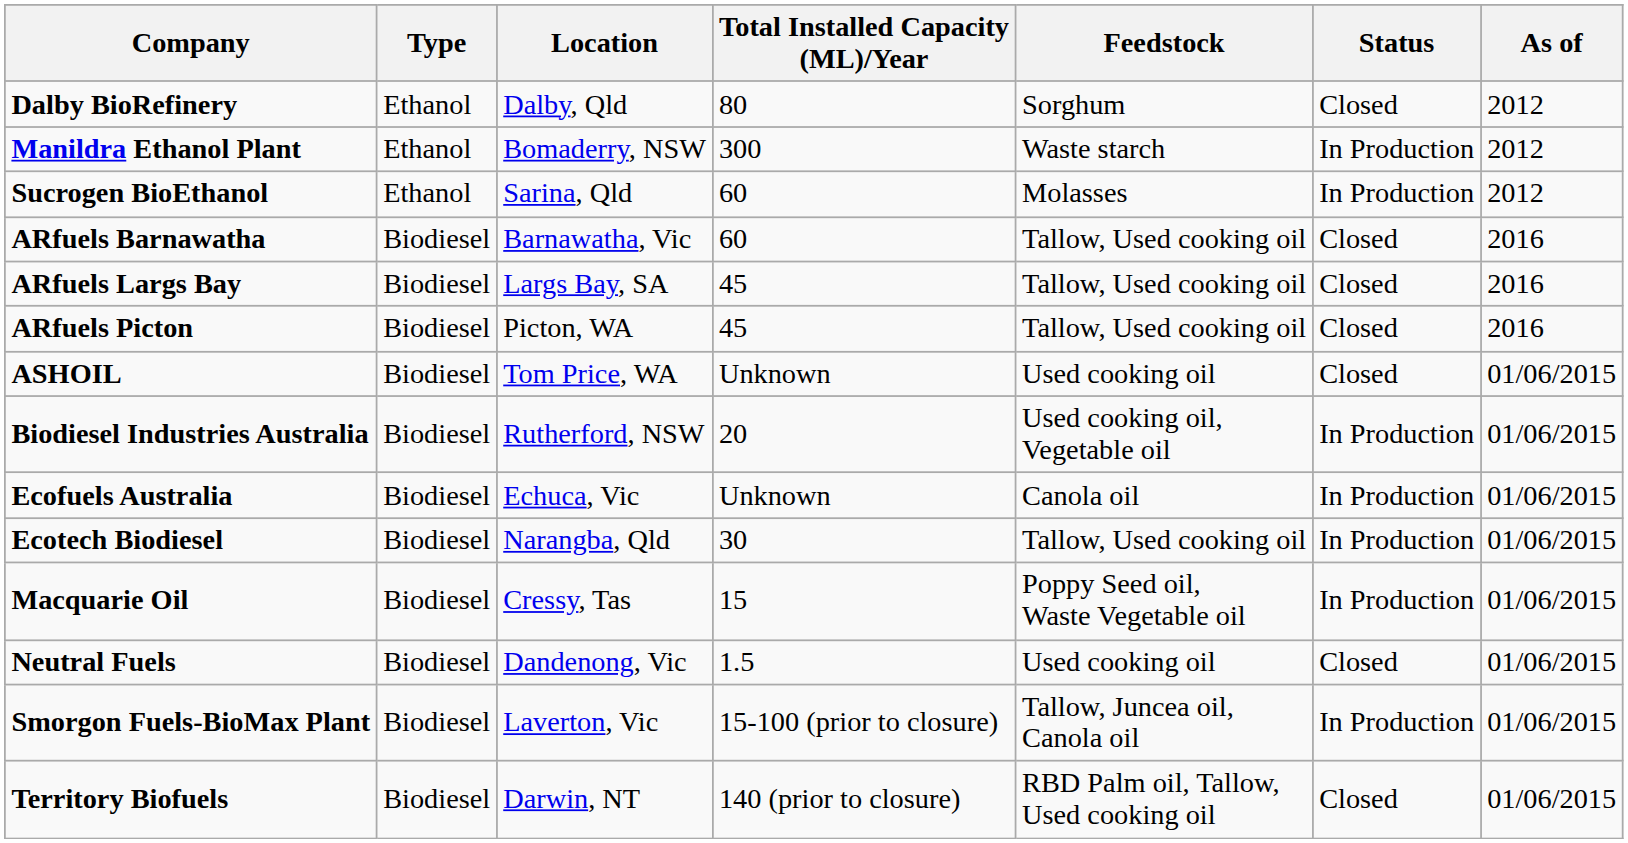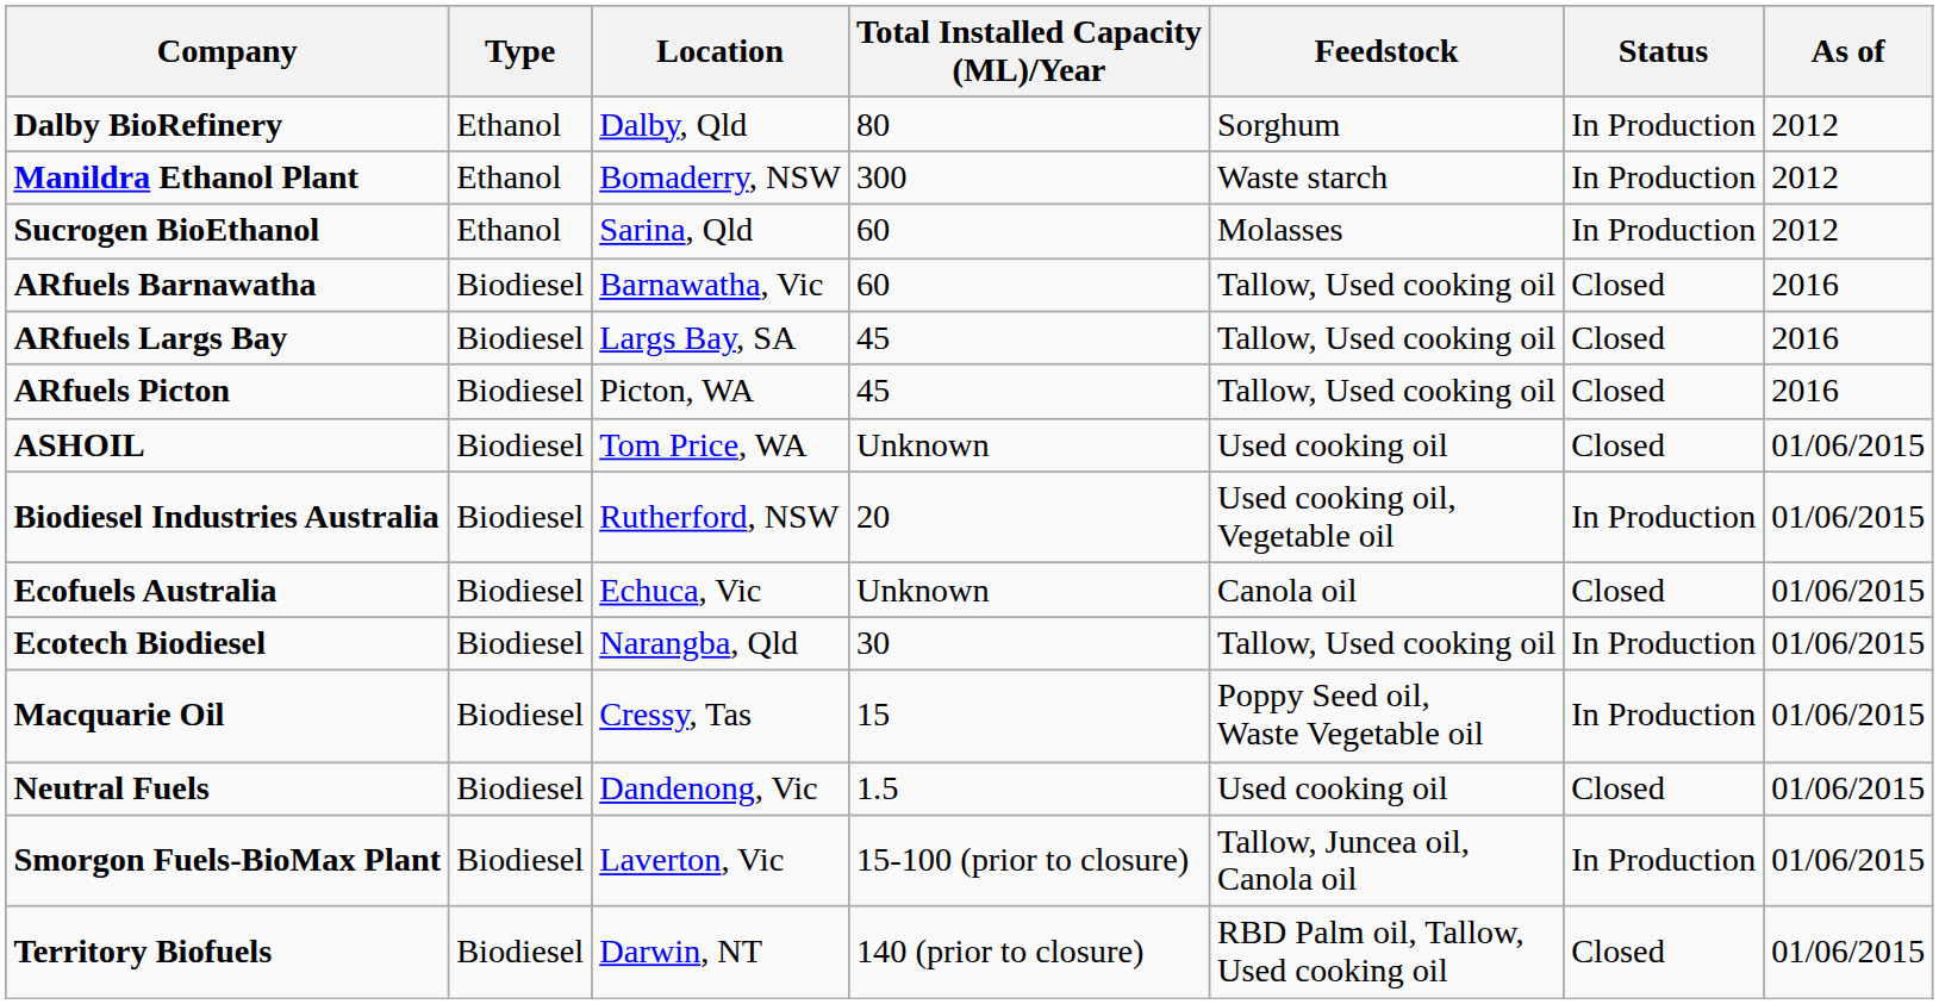 <table class="wikitable">
 <tr>
 <th>Company</th>
 <th>Type</th>
 <th>Location</th>
 <th>Total Installed Capacity<br>(ML)/Year</th>
 <th>Feedstock</th>
 <th>Status</th>
 <th>As of</th>
 </tr>
 <tr>
 <td><strong>Dalby BioRefinery</strong></td>
 <td>Ethanol</td>
 <td><a href='#'>Dalby</a>, Qld</td>
 <td>80</td>
 <td>Sorghum</td>
-<td>Closed</td>
+<td>In Production</td>
 <td>2012</td>
 </tr>
 <tr>
 <td><strong><a href='#'>Manildra</a> Ethanol Plant</strong></td>
 <td>Ethanol</td>
 <td><a href='#'>Bomaderry</a>, NSW</td>
 <td>300</td>
 <td>Waste starch</td>
 <td>In Production</td>
 <td>2012</td>
 </tr>
 <tr>
 <td><strong>Sucrogen BioEthanol</strong></td>
 <td>Ethanol</td>
 <td><a href='#'>Sarina</a>, Qld</td>
 <td>60</td>
 <td>Molasses</td>
 <td>In Production</td>
 <td>2012</td>
 </tr>
 <tr>
 <td><strong>ARfuels Barnawatha</strong></td>
 <td>Biodiesel</td>
 <td><a href='#'>Barnawatha</a>, Vic</td>
 <td>60</td>
 <td>Tallow, Used cooking oil</td>
 <td>Closed</td>
 <td>2016</td>
 </tr>
 <tr>
 <td><strong>ARfuels Largs Bay</strong></td>
 <td>Biodiesel</td>
 <td><a href='#'>Largs Bay</a>, SA</td>
 <td>45</td>
 <td>Tallow, Used cooking oil</td>
 <td>Closed</td>
 <td>2016</td>
 </tr>
 <tr>
 <td><strong>ARfuels Picton</strong></td>
 <td>Biodiesel</td>
 <td>Picton, WA</td>
 <td>45</td>
 <td>Tallow, Used cooking oil</td>
 <td>Closed</td>
 <td>2016</td>
 </tr>
 <tr>
 <td><strong>ASHOIL</strong></td>
 <td>Biodiesel</td>
 <td><a href='#'>Tom Price</a>, WA</td>
 <td>Unknown</td>
 <td>Used cooking oil</td>
 <td>Closed</td>
 <td>01/06/2015</td>
 </tr>
 <tr>
 <td><strong>Biodiesel Industries Australia</strong></td>
 <td>Biodiesel</td>
 <td><a href='#'>Rutherford</a>, NSW</td>
 <td>20</td>
 <td>Used cooking oil,<br>Vegetable oil</td>
 <td>In Production</td>
 <td>01/06/2015</td>
 </tr>
 <tr>
 <td><strong>Ecofuels Australia</strong></td>
 <td>Biodiesel</td>
 <td><a href='#'>Echuca</a>, Vic</td>
 <td>Unknown</td>
 <td>Canola oil</td>
-<td>In Production</td>
+<td>Closed</td>
 <td>01/06/2015</td>
 </tr>
 <tr>
 <td><strong>Ecotech Biodiesel</strong></td>
 <td>Biodiesel</td>
 <td><a href='#'>Narangba</a>, Qld</td>
 <td>30</td>
 <td>Tallow, Used cooking oil</td>
 <td>In Production</td>
 <td>01/06/2015</td>
 </tr>
 <tr>
 <td><strong>Macquarie Oil</strong></td>
 <td>Biodiesel</td>
 <td><a href='#'>Cressy</a>, Tas</td>
 <td>15</td>
 <td>Poppy Seed oil,<br>Waste Vegetable oil</td>
 <td>In Production</td>
 <td>01/06/2015</td>
 </tr>
 <tr>
 <td><strong>Neutral Fuels</strong></td>
 <td>Biodiesel</td>
 <td><a href='#'>Dandenong</a>, Vic</td>
 <td>1.5</td>
 <td>Used cooking oil</td>
 <td>Closed</td>
 <td>01/06/2015</td>
 </tr>
 <tr>
 <td><strong>Smorgon Fuels-BioMax Plant</strong></td>
 <td>Biodiesel</td>
 <td><a href='#'>Laverton</a>, Vic</td>
 <td>15-100 (prior to closure)</td>
 <td>Tallow, Juncea oil,<br>Canola oil</td>
 <td>In Production</td>
 <td>01/06/2015</td>
 </tr>
 <tr>
 <td><strong>Territory Biofuels</strong></td>
 <td>Biodiesel</td>
 <td><a href='#'>Darwin</a>, NT</td>
 <td>140 (prior to closure)</td>
 <td>RBD Palm oil, Tallow,<br>Used cooking oil</td>
 <td>Closed</td>
 <td>01/06/2015</td>
 </tr>
 </table>
